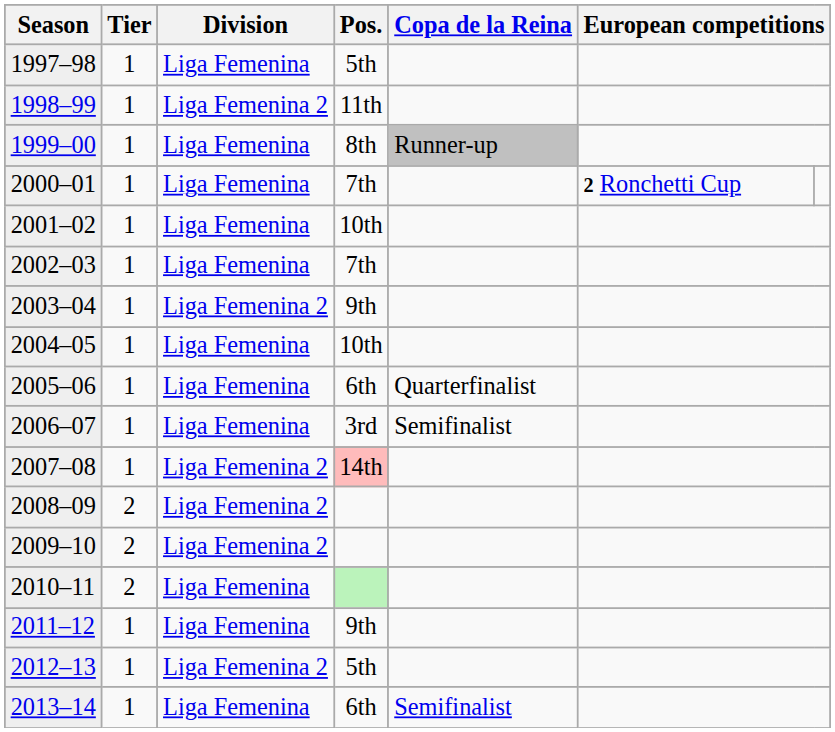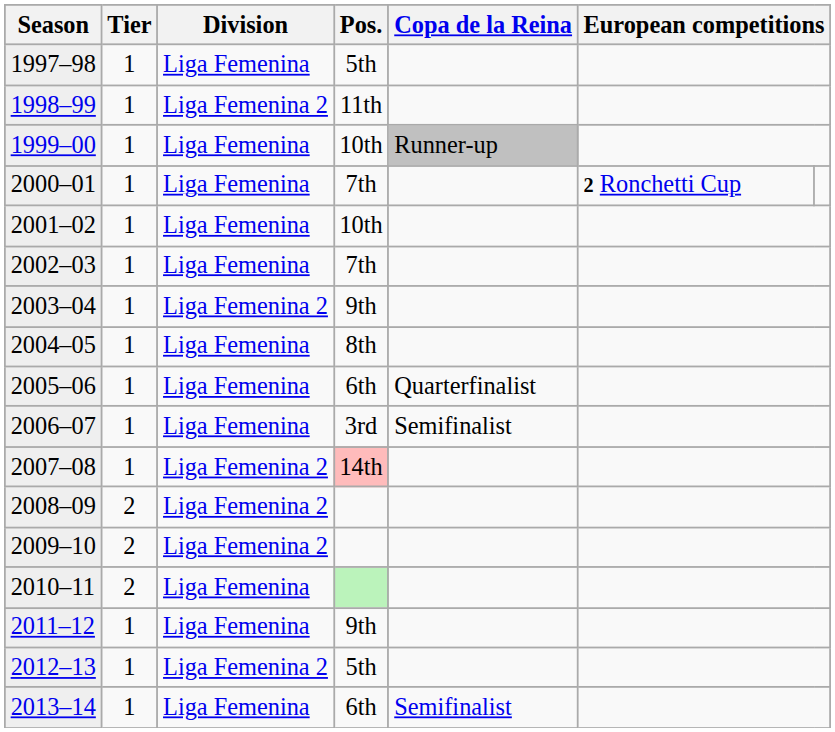 <table class="wikitable" style="font-size:85%">
 <tr>
 <th>Season</th>
 <th>Tier</th>
 <th>Division</th>
 <th>Pos.</th>
 <th><a href='#'>Copa de la Reina</a></th>
 <th colspan=2>European competitions</th>
 </tr>
 <tr>
 <td style="background:#efefef;">1997–98</td>
 <td align="center">1</td>
 <td><a href='#'>Liga Femenina</a></td>
 <td align="center">5th</td>
 <td></td>
 <td colspan=2></td>
 </tr>
 <tr>
 <td style="background:#efefef;"><a href='#'>1998–99</a></td>
 <td align="center">1</td>
 <td><a href='#'>Liga Femenina 2</a></td>
 <td align="center">11th</td>
 <td></td>
 <td colspan=2></td>
 </tr>
 <tr>
 <td style="background:#efefef;"><a href='#'>1999–00</a></td>
 <td align="center">1</td>
 <td><a href='#'>Liga Femenina</a></td>
-<td align="center">8th</td>
+<td align="center">10th</td>
 <td style="background:silver">Runner-up</td>
 <td colspan=2></td>
 </tr>
 <tr>
 <td style="background:#efefef;">2000–01</td>
 <td align="center">1</td>
 <td><a href='#'>Liga Femenina</a></td>
 <td align="center">7th</td>
 <td></td>
 <td><small><strong>2</strong></small> <a href='#'>Ronchetti Cup</a></td>
 <td align=center></td>
 </tr>
 <tr>
 <td style="background:#efefef;">2001–02</td>
 <td align="center">1</td>
 <td><a href='#'>Liga Femenina</a></td>
 <td align="center">10th</td>
 <td></td>
 <td colspan=2></td>
 </tr>
 <tr>
 <td style="background:#efefef;">2002–03</td>
 <td align="center">1</td>
 <td><a href='#'>Liga Femenina</a></td>
 <td align="center">7th</td>
 <td></td>
 <td colspan=2></td>
 </tr>
 <tr>
 <td style="background:#efefef;">2003–04</td>
 <td align="center">1</td>
 <td><a href='#'>Liga Femenina 2</a></td>
 <td align="center">9th</td>
 <td></td>
 <td colspan=2></td>
 </tr>
 <tr>
 <td style="background:#efefef;">2004–05</td>
 <td align="center">1</td>
 <td><a href='#'>Liga Femenina</a></td>
-<td align="center">10th</td>
+<td align="center">8th</td>
 <td></td>
 <td colspan=2></td>
 </tr>
 <tr>
 <td style="background:#efefef;">2005–06</td>
 <td align="center">1</td>
 <td><a href='#'>Liga Femenina</a></td>
 <td align="center">6th</td>
 <td>Quarterfinalist</td>
 <td colspan=2></td>
 </tr>
 <tr>
 <td style="background:#efefef;">2006–07</td>
 <td align="center">1</td>
 <td><a href='#'>Liga Femenina</a></td>
 <td align="center">3rd</td>
 <td>Semifinalist</td>
 <td colspan=2></td>
 </tr>
 <tr>
 <td style="background:#efefef;">2007–08</td>
 <td align="center">1</td>
 <td><a href='#'>Liga Femenina 2</a></td>
 <td bgcolor=#FFBBBB align="center">14th</td>
 <td></td>
 <td colspan=2></td>
 </tr>
 <tr>
 <td style="background:#efefef;">2008–09</td>
 <td align="center">2</td>
 <td><a href='#'>Liga Femenina 2</a></td>
 <td align="center"></td>
 <td></td>
 <td colspan=2></td>
 </tr>
 <tr>
 <td style="background:#efefef;">2009–10</td>
 <td align="center">2</td>
 <td><a href='#'>Liga Femenina 2</a></td>
 <td align="center"></td>
 <td></td>
 <td colspan=2></td>
 </tr>
 <tr>
 <td style="background:#efefef;">2010–11</td>
 <td align="center">2</td>
 <td><a href='#'>Liga Femenina</a></td>
 <td align="center" bgcolor=#BBF3BB></td>
 <td></td>
 <td colspan=2></td>
 </tr>
 <tr>
 <td style="background:#efefef;"><a href='#'>2011–12</a></td>
 <td align="center">1</td>
 <td><a href='#'>Liga Femenina</a></td>
 <td align="center">9th</td>
 <td></td>
 <td colspan=2></td>
 </tr>
 <tr>
 <td style="background:#efefef;"><a href='#'>2012–13</a></td>
 <td align="center">1</td>
 <td><a href='#'>Liga Femenina 2</a></td>
 <td align="center">5th</td>
 <td></td>
 <td colspan=2></td>
 </tr>
 <tr>
 <td style="background:#efefef;"><a href='#'>2013–14</a></td>
 <td align="center">1</td>
 <td><a href='#'>Liga Femenina</a></td>
 <td align="center">6th</td>
 <td><a href='#'>Semifinalist</a></td>
 <td colspan=2></td>
 </tr>
 </table>
